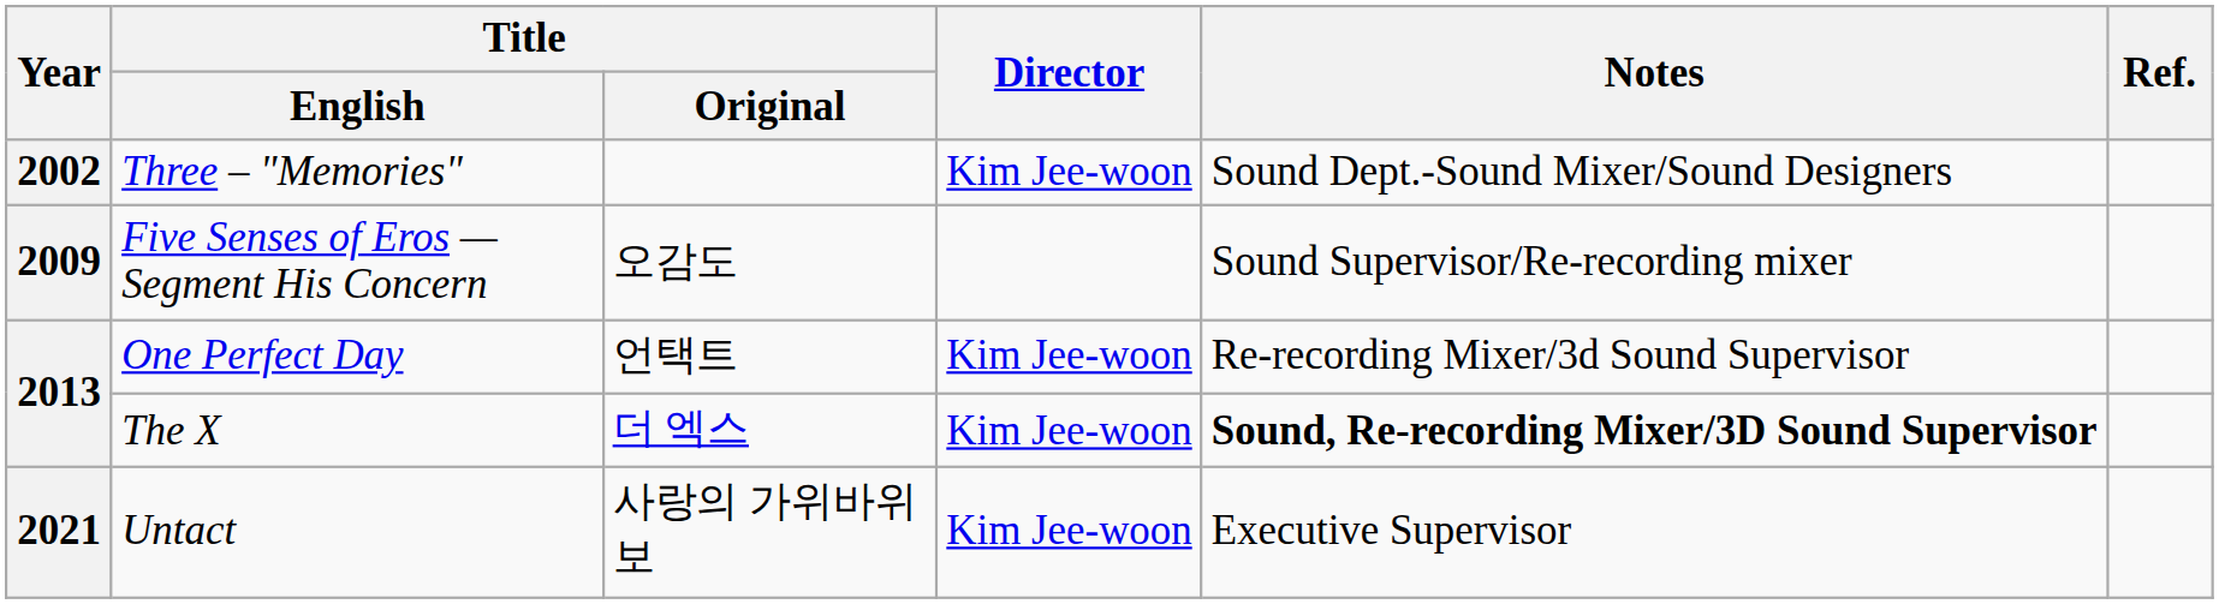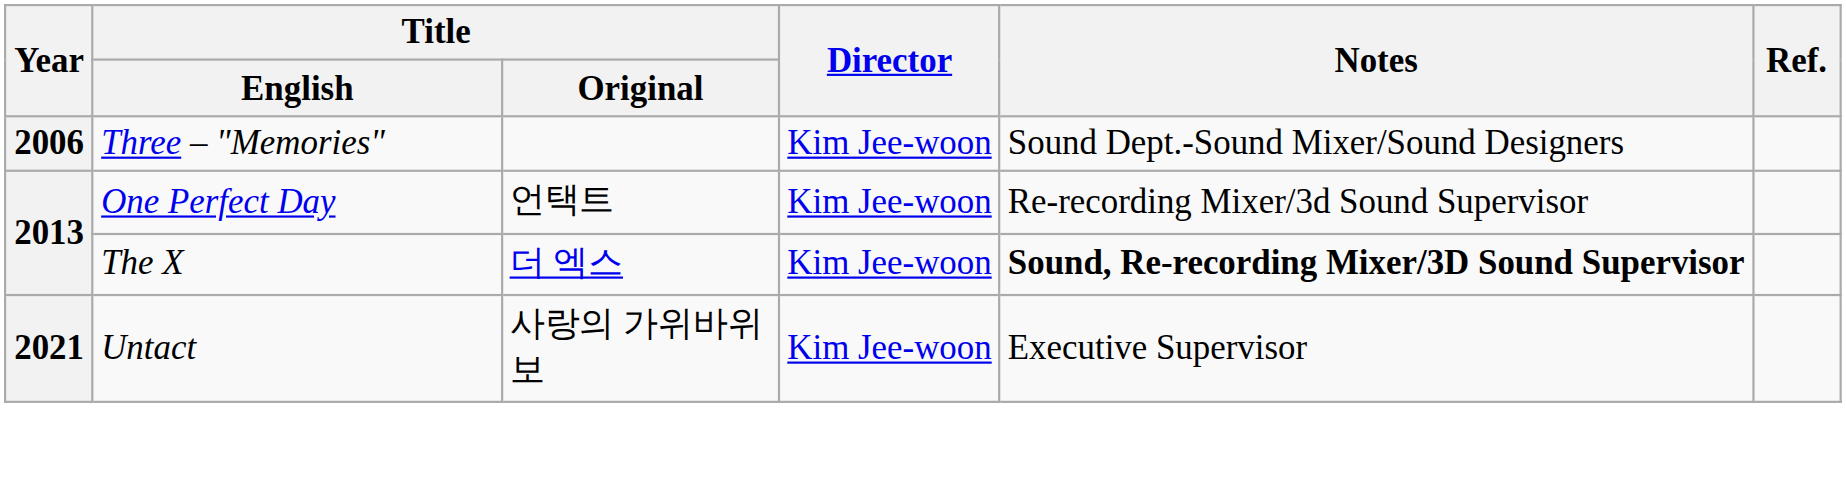 <table class="wikitable plainrowheaders sortable">
 <tr>
 <th rowspan="2" style="width:33px">Year</th>
 <th colspan="2">Title</th>
 <th rowspan="2"><a href='#'>Director</a></th>
 <th rowspan="2">Notes</th>
 <th rowspan="2" style="width:33px" class="unsortable">Ref.</th>
 </tr>
 <tr>
 <th width="180">English</th>
 <th width="120">Original</th>
 </tr>
 <tr>
-<th scope="row">2002</th>
+<th scope="row">2006</th>
 <td><em><a href='#'>Three</a> – "Memories"</em></td>
 <td></td>
 <td><a href='#'>Kim Jee-woon</a></td>
 <td>Sound Dept.-Sound Mixer/Sound Designers</td>
-<td></td>
-</tr>
-<tr>
-<th scope="row">2009</th>
-<td><em><a href='#'>Five Senses of Eros</a> — Segment His Concern</em></td>
-<td>오감도</td>
-<td></td>
-<td>Sound Supervisor/Re-recording mixer</td>
 <td></td>
 </tr>
 <tr>
 <th scope="row" rowspan="2">2013</th>
 <td><em><a href='#'>One Perfect Day</a></em></td>
 <td>언택트</td>
 <td><a href='#'>Kim Jee-woon</a></td>
 <td>Re-recording Mixer/3d Sound Supervisor</td>
 <td></td>
 </tr>
 <tr>
 <td><em>The X</em></td>
 <td><a href='#'>더 엑스</a></td>
 <td><a href='#'>Kim Jee-woon</a></td>
 <td><strong>Sound, Re-recording Mixer/3D Sound Supervisor</strong></td>
 <td></td>
 </tr>
 <tr>
 <th scope="row">2021</th>
 <td><em>Untact</em></td>
 <td>사랑의 가위바위보</td>
 <td><a href='#'>Kim Jee-woon</a></td>
 <td>Executive Supervisor</td>
 <td></td>
 </tr>
 </table>
